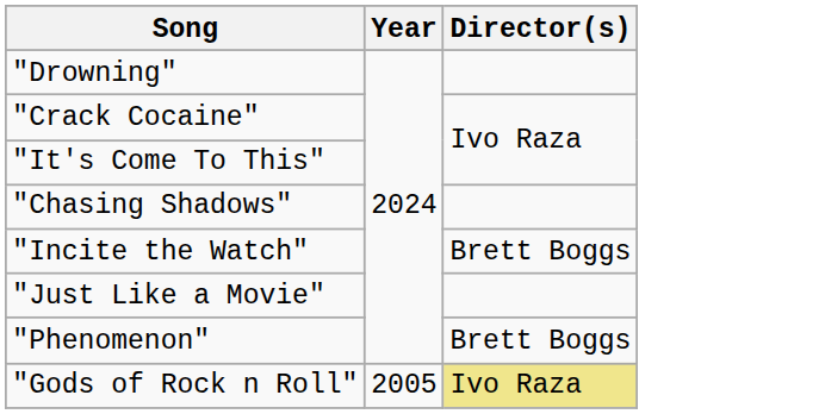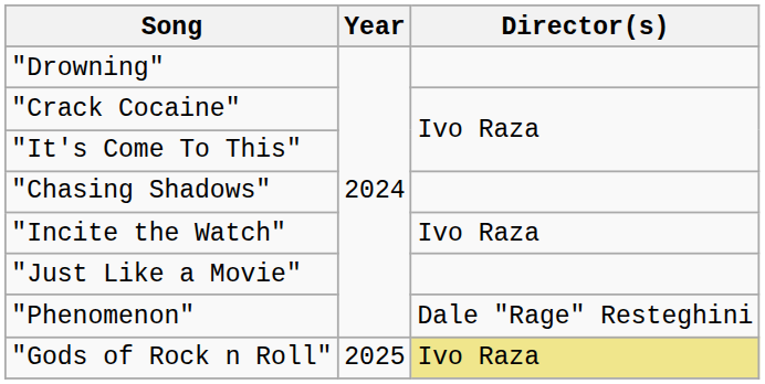 <table class="wikitable plainrowheaders">
 <tr>
 <th scope="col">Song</th>
 <th scope="col">Year</th>
 <th scope="col">Director(s)</th>
 </tr>
 <tr>
 <td>"Drowning"</td>
 <td rowspan="7">2024</td>
 <td></td>
 </tr>
 <tr>
 <td>"Crack Cocaine"</td>
 <td rowspan="2">Ivo Raza</td>
 </tr>
 <tr>
 <td>"It's Come To This"</td>
 </tr>
 <tr>
 <td>"Chasing Shadows"</td>
 <td></td>
 </tr>
 <tr>
 <td>"Incite the Watch"</td>
-<td>Brett Boggs</td>
+<td>Ivo Raza</td>
 </tr>
 <tr>
 <td>"Just Like a Movie"</td>
 <td></td>
 </tr>
 <tr>
 <td>"Phenomenon"</td>
-<td>Brett Boggs</td>
+<td>Dale "Rage" Resteghini</td>
 </tr>
 <tr>
 <td>"Gods of Rock n Roll"</td>
-<td>2005</td>
+<td>2025</td>
 <td style="background: khaki;">Ivo Raza</td>
 </tr>
 </table>
